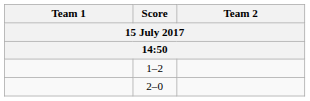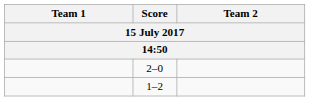 <table class="wikitable" style="text-align: center; font-size:90% ">
 <tr>
 <th align="right" width="160">Team 1</th>
 <th width="50">Score</th>
 <th align="left" width="160">Team 2</th>
 </tr>
 <tr>
 <th colspan=3>15 July 2017</th>
 </tr>
 <tr>
 <th colspan=3>14:50</th>
 </tr>
 <tr>
 <td align=right></td>
-<td align=center>1–2</td>
+<td align=center>2–0</td>
 <td align=left></td>
 </tr>
 <tr>
 <td align=right></td>
-<td align=center>2–0</td>
+<td align=center>1–2</td>
 <td align=left></td>
 </tr>
 </table>
